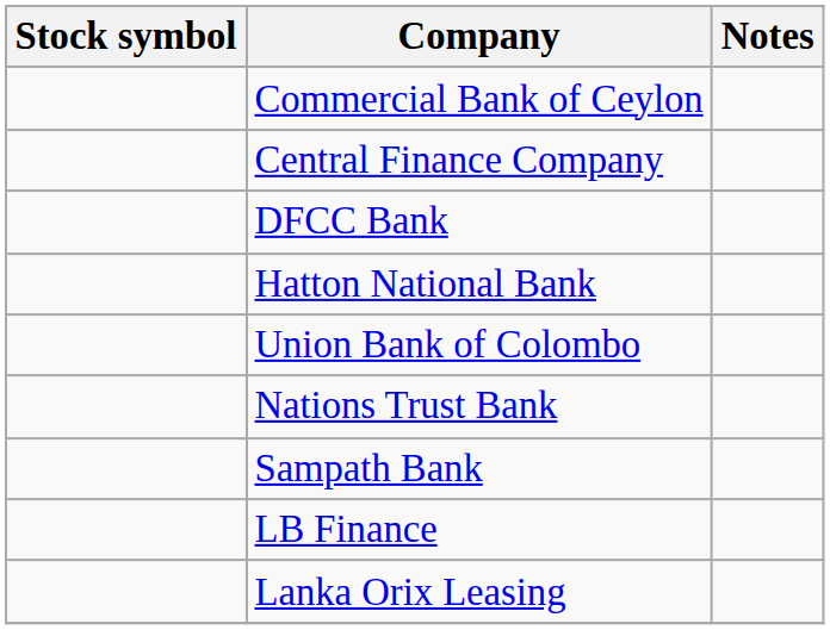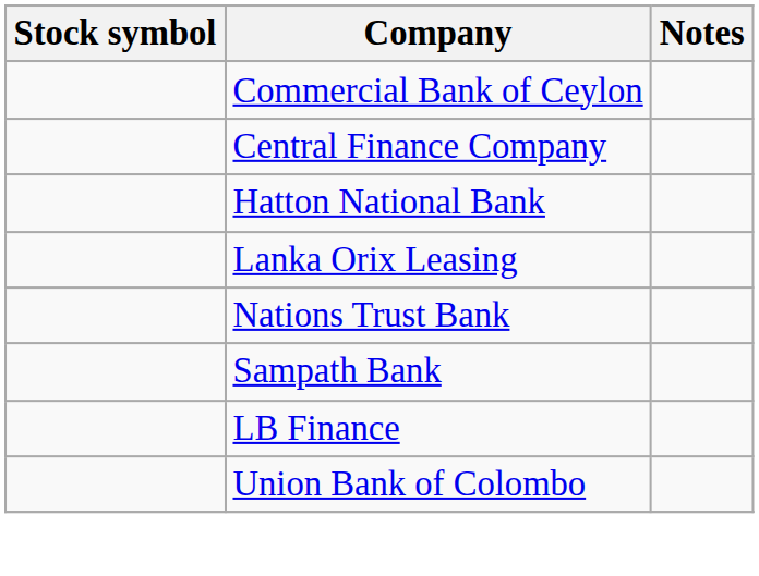 <table class="wikitable">
 <tr>
 <th>Stock symbol</th>
 <th>Company</th>
 <th>Notes</th>
 </tr>
 <tr>
 <td></td>
 <td><a href='#'>Commercial Bank of Ceylon</a></td>
 <td></td>
 </tr>
 <tr>
 <td></td>
 <td><a href='#'>Central Finance Company</a></td>
 <td></td>
 </tr>
 <tr>
 <td></td>
-<td><a href='#'>DFCC Bank</a></td>
-<td></td>
-</tr>
-<tr>
-<td></td>
 <td><a href='#'>Hatton National Bank</a></td>
 <td></td>
 </tr>
 <tr>
 <td></td>
-<td><a href='#'>Union Bank of Colombo</a></td>
+<td><a href='#'>Lanka Orix Leasing</a></td>
 <td></td>
 </tr>
 <tr>
 <td></td>
 <td><a href='#'>Nations Trust Bank</a></td>
 <td></td>
 </tr>
 <tr>
 <td></td>
 <td><a href='#'>Sampath Bank</a></td>
 <td></td>
 </tr>
 <tr>
 <td></td>
 <td><a href='#'>LB Finance</a></td>
 <td></td>
 </tr>
 <tr>
 <td></td>
-<td><a href='#'>Lanka Orix Leasing</a></td>
+<td><a href='#'>Union Bank of Colombo</a></td>
 <td></td>
 </tr>
 <tr>
 </tr>
 </table>
